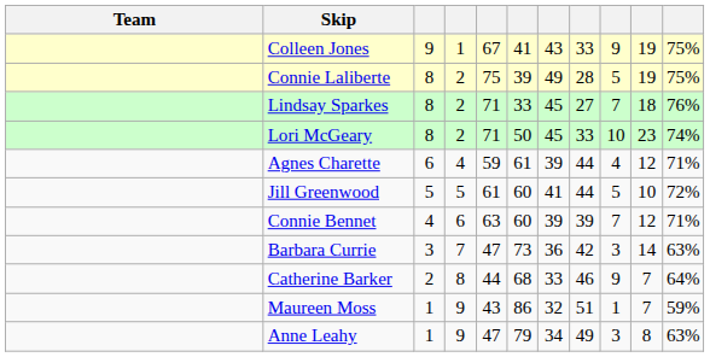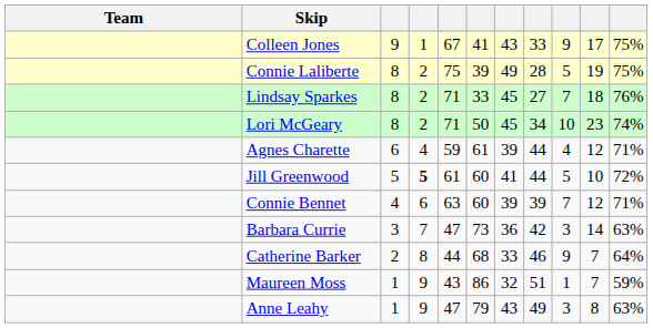 <table class="wikitable" style="text-align: center;">
 <tr>
 <th bgcolor="#efefef" width="220">Team</th>
 <th bgcolor="#efefef" width="125">Skip</th>
 <th width=20></th>
 <th width=20></th>
 <th width=20></th>
 <th width=20></th>
 <th width=20></th>
 <th width=20></th>
 <th width=20></th>
 <th width=20></th>
 <th width=20></th>
 </tr>
 <tr bgcolor="#ffc">
 <td style="text-align: left;"></td>
 <td style="text-align: left;"><a href='#'>Colleen Jones</a></td>
 <td>9</td>
 <td>1</td>
 <td>67</td>
 <td>41</td>
 <td>43</td>
 <td>33</td>
 <td>9</td>
-<td>19</td>
+<td>17</td>
 <td>75%</td>
 </tr>
 <tr bgcolor="#ffc">
 <td style="text-align: left;"></td>
 <td style="text-align: left;"><a href='#'>Connie Laliberte</a></td>
 <td>8</td>
 <td>2</td>
 <td>75</td>
 <td>39</td>
 <td>49</td>
 <td>28</td>
 <td>5</td>
 <td>19</td>
 <td>75%</td>
 </tr>
 <tr bgcolor="#ccffcc">
 <td style="text-align: left;"></td>
 <td style="text-align: left;"><a href='#'>Lindsay Sparkes</a></td>
 <td>8</td>
 <td>2</td>
 <td>71</td>
 <td>33</td>
 <td>45</td>
 <td>27</td>
 <td>7</td>
 <td>18</td>
 <td>76%</td>
 </tr>
 <tr bgcolor="#ccffcc">
 <td style="text-align: left;"></td>
 <td style="text-align: left;"><a href='#'>Lori McGeary</a></td>
 <td>8</td>
 <td>2</td>
 <td>71</td>
 <td>50</td>
 <td>45</td>
-<td>33</td>
+<td>34</td>
 <td>10</td>
 <td>23</td>
 <td>74%</td>
 </tr>
 <tr>
 <td style="text-align: left;"></td>
 <td style="text-align: left;"><a href='#'>Agnes Charette</a></td>
 <td>6</td>
 <td>4</td>
 <td>59</td>
 <td>61</td>
 <td>39</td>
 <td>44</td>
 <td>4</td>
 <td>12</td>
 <td>71%</td>
 </tr>
 <tr>
 <td style="text-align: left;"></td>
 <td style="text-align: left;"><a href='#'>Jill Greenwood</a></td>
 <td>5</td>
-<td>5</td>
+<td><strong>5</strong></td>
 <td>61</td>
 <td>60</td>
 <td>41</td>
 <td>44</td>
 <td>5</td>
 <td>10</td>
 <td>72%</td>
 </tr>
 <tr>
 <td style="text-align: left;"></td>
 <td style="text-align: left;"><a href='#'>Connie Bennet</a></td>
 <td>4</td>
 <td>6</td>
 <td>63</td>
 <td>60</td>
 <td>39</td>
 <td>39</td>
 <td>7</td>
 <td>12</td>
 <td>71%</td>
 </tr>
 <tr>
 <td style="text-align: left;"></td>
 <td style="text-align: left;"><a href='#'>Barbara Currie</a></td>
 <td>3</td>
 <td>7</td>
 <td>47</td>
 <td>73</td>
 <td>36</td>
 <td>42</td>
 <td>3</td>
 <td>14</td>
 <td>63%</td>
 </tr>
 <tr>
 <td style="text-align: left;"></td>
 <td style="text-align: left;"><a href='#'>Catherine Barker</a></td>
 <td>2</td>
 <td>8</td>
 <td>44</td>
 <td>68</td>
 <td>33</td>
 <td>46</td>
 <td>9</td>
 <td>7</td>
 <td>64%</td>
 </tr>
 <tr>
 <td style="text-align: left;"></td>
 <td style="text-align: left;"><a href='#'>Maureen Moss</a></td>
 <td>1</td>
 <td>9</td>
 <td>43</td>
 <td>86</td>
 <td>32</td>
 <td>51</td>
 <td>1</td>
 <td>7</td>
 <td>59%</td>
 </tr>
 <tr>
 <td style="text-align: left;"></td>
 <td style="text-align: left;"><a href='#'>Anne Leahy</a></td>
 <td>1</td>
 <td>9</td>
 <td>47</td>
 <td>79</td>
-<td>34</td>
+<td>43</td>
 <td>49</td>
 <td>3</td>
 <td>8</td>
 <td>63%</td>
 </tr>
 </table>
